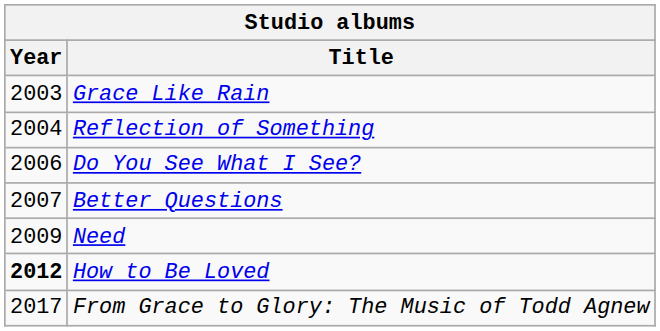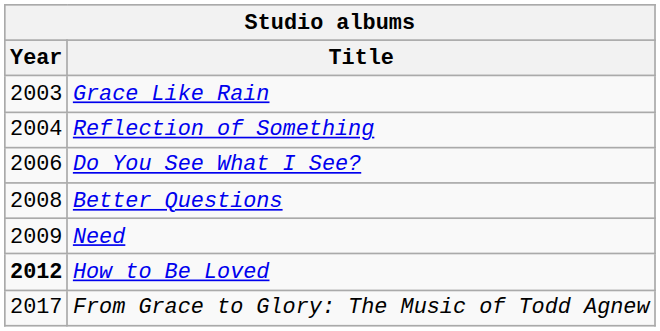 <table class="wikitable">
 <tr>
 <th colspan=2>Studio albums</th>
 </tr>
 <tr>
 <th>Year</th>
 <th>Title</th>
 </tr>
 <tr>
 <td>2003</td>
 <td><em><a href='#'>Grace Like Rain</a></em></td>
 </tr>
 <tr>
 <td>2004</td>
 <td><em><a href='#'>Reflection of Something</a></em></td>
 </tr>
 <tr>
 <td>2006</td>
 <td><em><a href='#'>Do You See What I See?</a></em></td>
 </tr>
 <tr>
-<td>2007</td>
+<td>2008</td>
 <td><em><a href='#'>Better Questions</a></em></td>
 </tr>
 <tr>
 <td>2009</td>
 <td><em><a href='#'>Need</a></em></td>
 </tr>
 <tr>
 <td><strong>2012</strong></td>
 <td><em><a href='#'>How to Be Loved</a></em></td>
 </tr>
 <tr>
 <td>2017</td>
 <td><em>From Grace to Glory: The Music of Todd Agnew</em></td>
 </tr>
 </table>
